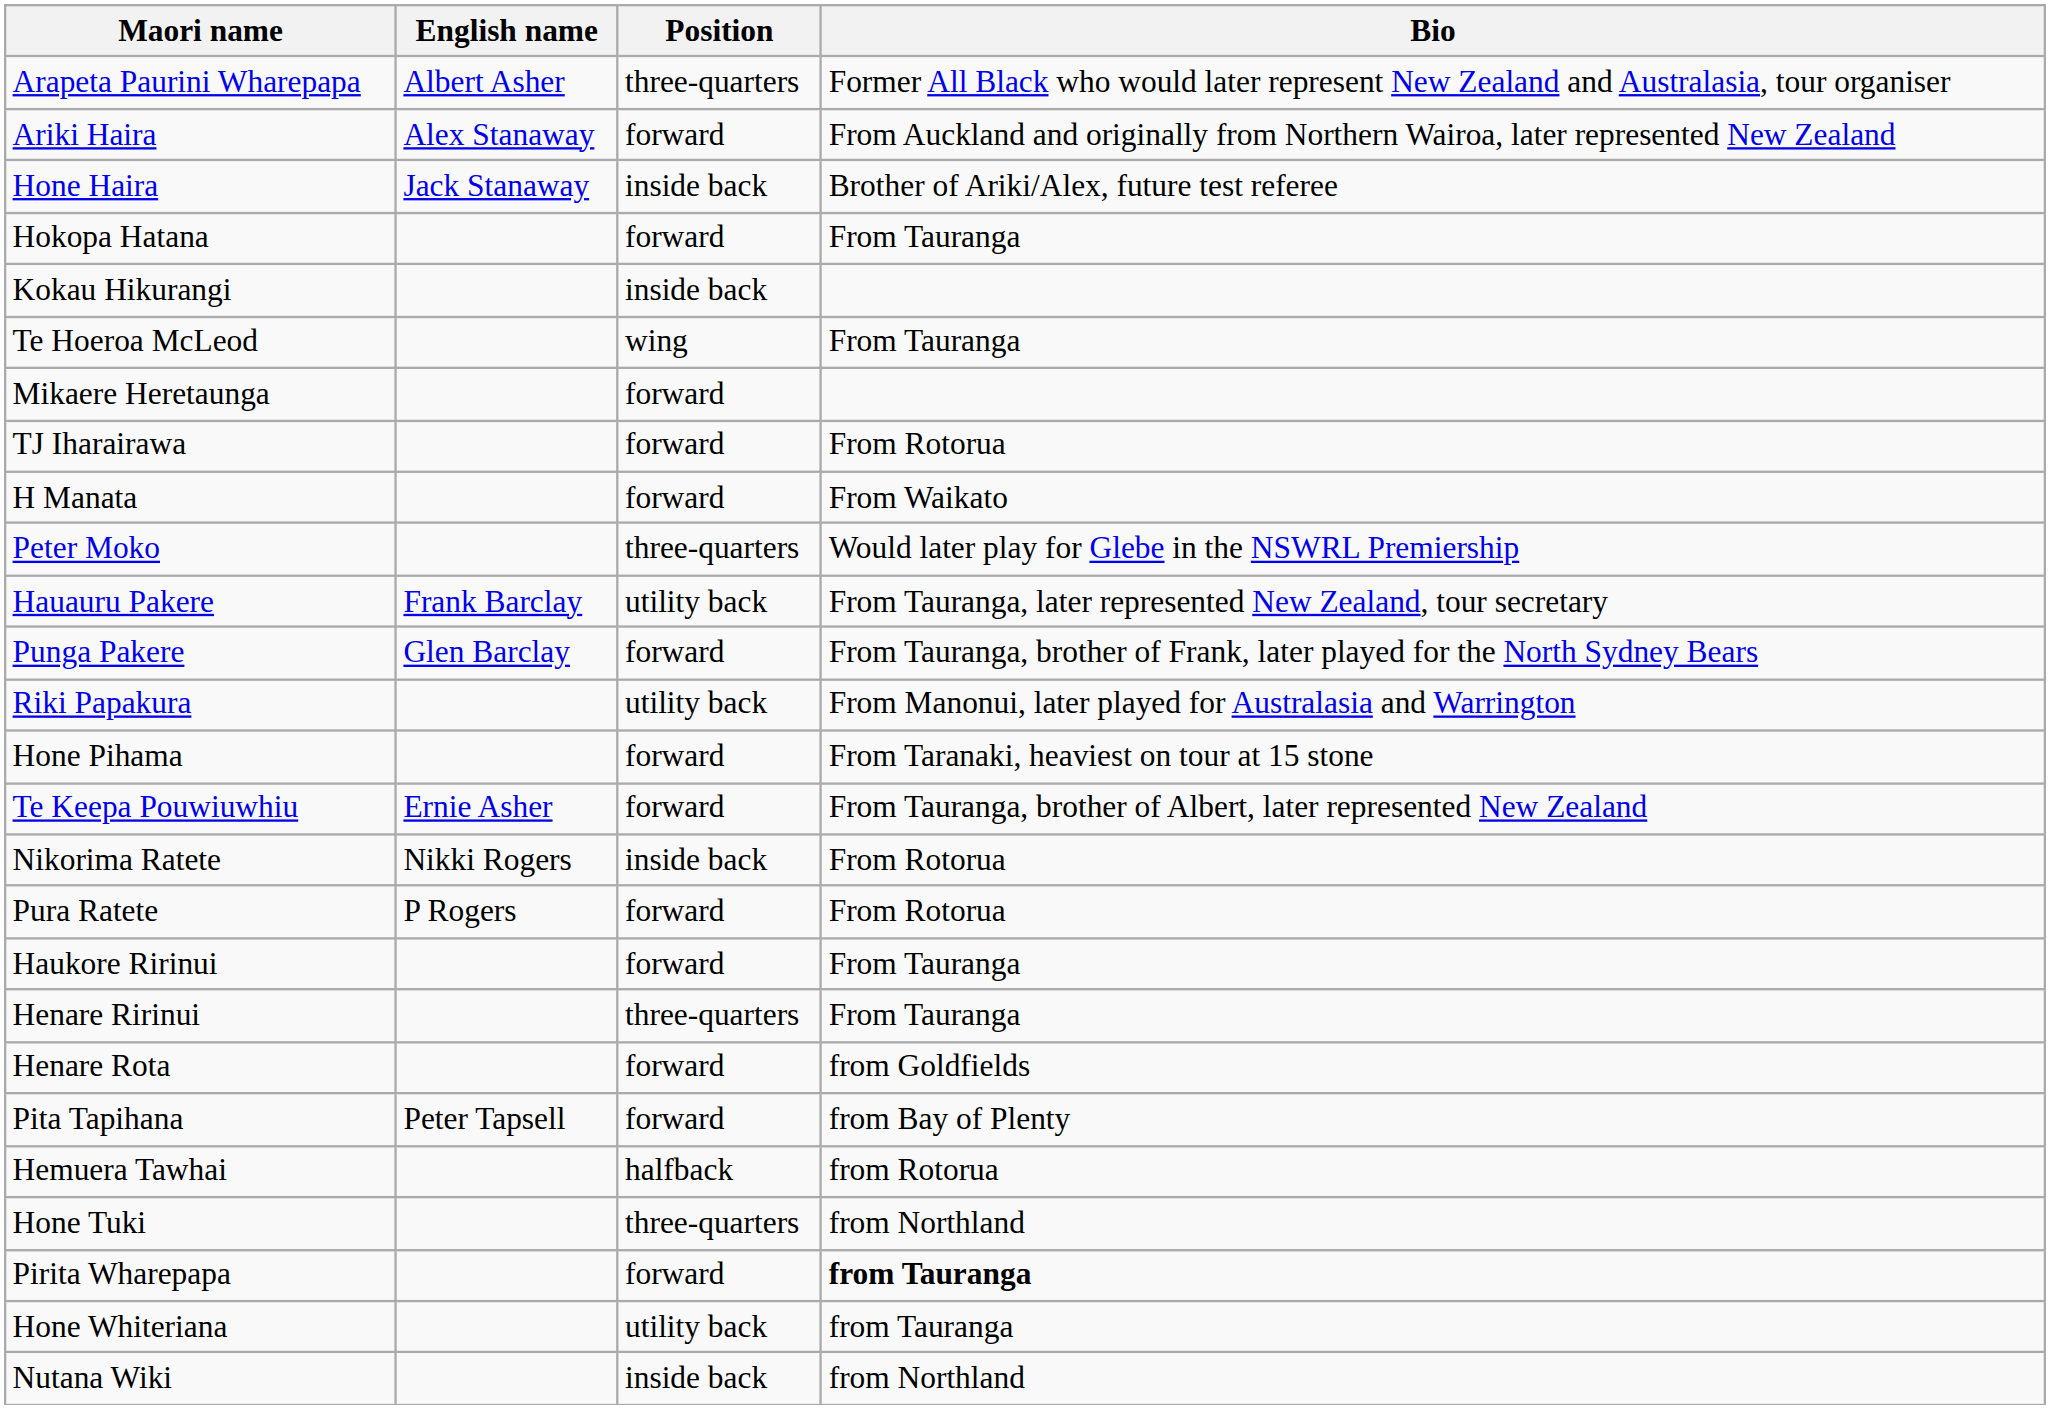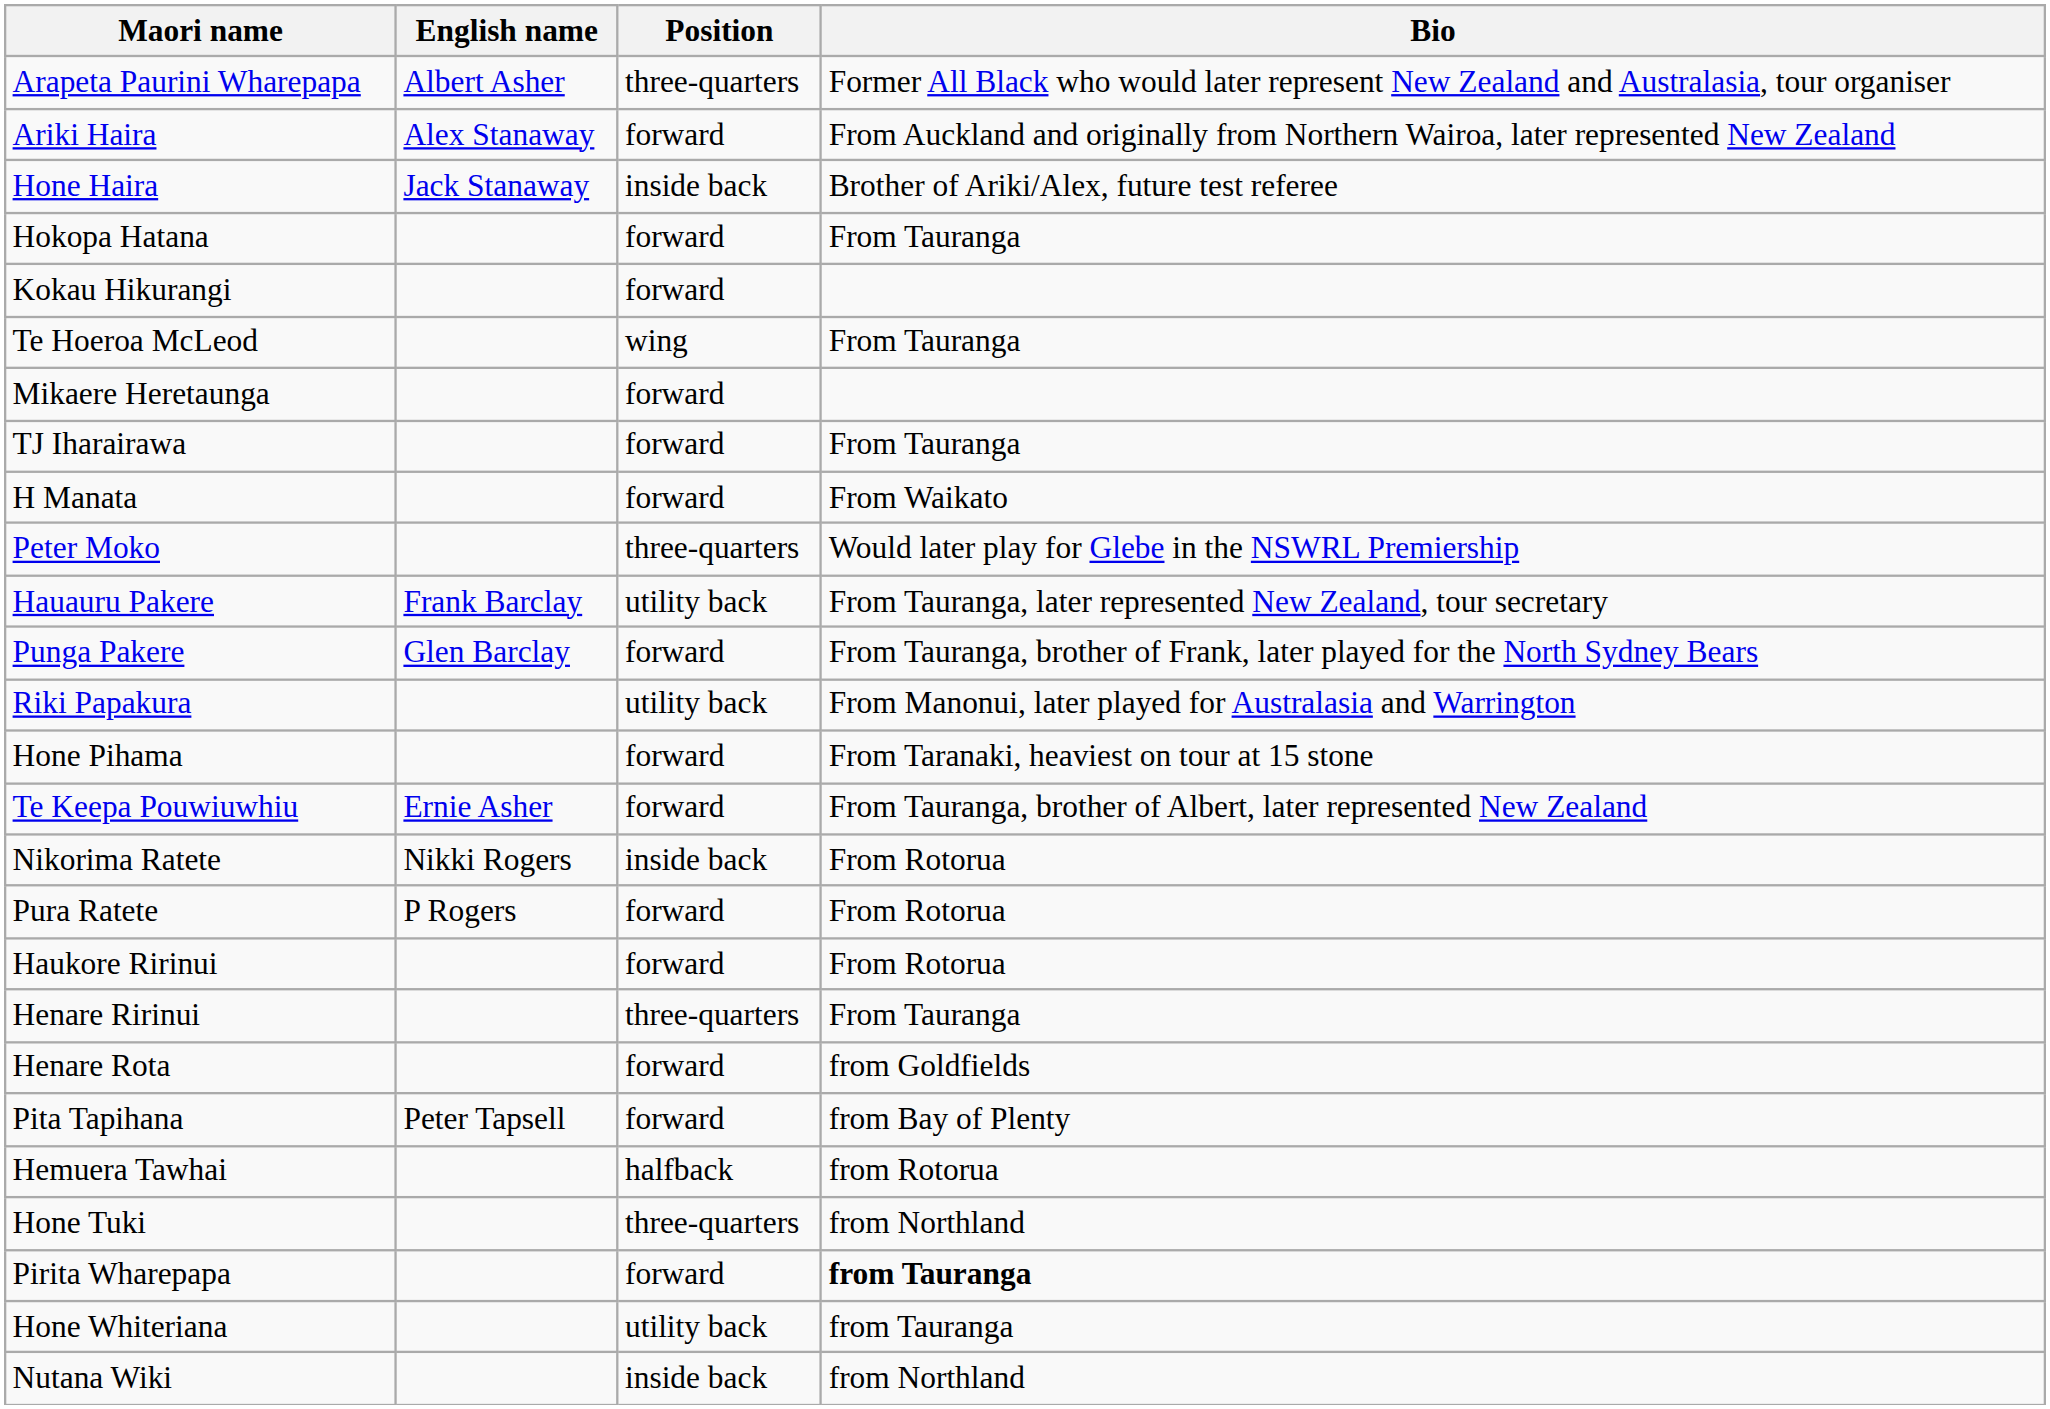 <table class="wikitable"  style="font-size:85%; width:100%;">
 <tr>
 <th>Maori name</th>
 <th>English name</th>
 <th>Position</th>
 <th>Bio</th>
 </tr>
 <tr>
 <td><a href='#'>Arapeta Paurini Wharepapa</a></td>
 <td><a href='#'>Albert Asher</a></td>
 <td>three-quarters</td>
 <td>Former <a href='#'>All Black</a> who would later represent <a href='#'>New Zealand</a> and <a href='#'>Australasia</a>, tour organiser</td>
 </tr>
 <tr>
 <td><a href='#'>Ariki Haira</a></td>
 <td><a href='#'>Alex Stanaway</a></td>
 <td>forward</td>
 <td>From Auckland and originally from Northern Wairoa, later represented <a href='#'>New Zealand</a></td>
 </tr>
 <tr>
 <td><a href='#'>Hone Haira</a></td>
 <td><a href='#'>Jack Stanaway</a></td>
 <td>inside back</td>
 <td>Brother of Ariki/Alex, future test referee</td>
 </tr>
 <tr>
 <td>Hokopa Hatana</td>
 <td></td>
 <td>forward</td>
 <td>From Tauranga</td>
 </tr>
 <tr>
 <td>Kokau Hikurangi</td>
 <td></td>
-<td>inside back</td>
+<td>forward</td>
 <td></td>
 </tr>
 <tr>
 <td>Te Hoeroa McLeod</td>
 <td></td>
 <td>wing</td>
 <td>From Tauranga</td>
 </tr>
 <tr>
 <td>Mikaere Heretaunga</td>
 <td></td>
 <td>forward</td>
 <td></td>
 </tr>
 <tr>
 <td>TJ Iharairawa</td>
 <td></td>
 <td>forward</td>
-<td>From Rotorua</td>
+<td>From Tauranga</td>
 </tr>
 <tr>
 <td>H Manata</td>
 <td></td>
 <td>forward</td>
 <td>From Waikato</td>
 </tr>
 <tr>
 <td><a href='#'>Peter Moko</a></td>
 <td></td>
 <td>three-quarters</td>
 <td>Would later play for <a href='#'>Glebe</a> in the <a href='#'>NSWRL Premiership</a></td>
 </tr>
 <tr>
 <td><a href='#'>Hauauru Pakere</a></td>
 <td><a href='#'>Frank Barclay</a></td>
 <td>utility back</td>
 <td>From Tauranga, later represented <a href='#'>New Zealand</a>, tour secretary</td>
 </tr>
 <tr>
 <td><a href='#'>Punga Pakere</a></td>
 <td><a href='#'>Glen Barclay</a></td>
 <td>forward</td>
 <td>From Tauranga, brother of Frank, later played for the <a href='#'>North Sydney Bears</a></td>
 </tr>
 <tr>
 <td><a href='#'>Riki Papakura</a></td>
 <td></td>
 <td>utility back</td>
 <td>From Manonui, later played for <a href='#'>Australasia</a> and <a href='#'>Warrington</a></td>
 </tr>
 <tr>
 <td>Hone Pihama</td>
 <td></td>
 <td>forward</td>
 <td>From Taranaki, heaviest on tour at 15 stone</td>
 </tr>
 <tr>
 <td><a href='#'>Te Keepa Pouwiuwhiu</a></td>
 <td><a href='#'>Ernie Asher</a></td>
 <td>forward</td>
 <td>From Tauranga, brother of Albert, later represented <a href='#'>New Zealand</a></td>
 </tr>
 <tr>
 <td>Nikorima Ratete</td>
 <td>Nikki Rogers</td>
 <td>inside back</td>
 <td>From Rotorua</td>
 </tr>
 <tr>
 <td>Pura Ratete</td>
 <td>P Rogers</td>
 <td>forward</td>
 <td>From Rotorua</td>
 </tr>
 <tr>
 <td>Haukore Ririnui</td>
 <td></td>
 <td>forward</td>
-<td>From Tauranga</td>
+<td>From Rotorua</td>
 </tr>
 <tr>
 <td>Henare Ririnui</td>
 <td></td>
 <td>three-quarters</td>
 <td>From Tauranga</td>
 </tr>
 <tr>
 <td>Henare Rota</td>
 <td></td>
 <td>forward</td>
 <td>from Goldfields</td>
 </tr>
 <tr>
 <td>Pita Tapihana</td>
 <td>Peter Tapsell</td>
 <td>forward</td>
 <td>from Bay of Plenty</td>
 </tr>
 <tr>
 <td>Hemuera Tawhai</td>
 <td></td>
 <td>halfback</td>
 <td>from Rotorua</td>
 </tr>
 <tr>
 <td>Hone Tuki</td>
 <td></td>
 <td>three-quarters</td>
 <td>from Northland</td>
 </tr>
 <tr>
 <td>Pirita Wharepapa</td>
 <td></td>
 <td>forward</td>
 <td><strong>from Tauranga</strong></td>
 </tr>
 <tr>
 <td>Hone Whiteriana</td>
 <td></td>
 <td>utility back</td>
 <td>from Tauranga</td>
 </tr>
 <tr>
 <td>Nutana Wiki</td>
 <td></td>
 <td>inside back</td>
 <td>from Northland</td>
 </tr>
 </table>
